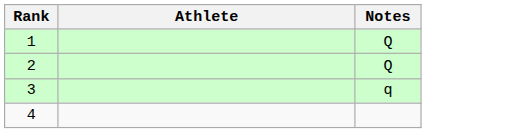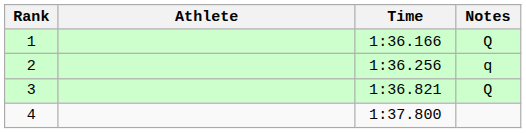 <table class=wikitable style="text-align:center">
 <tr>
 <th width=40>Rank</th>
 <th width=250>Athlete</th>
+<th width=80>Time</th>
 <th width=50>Notes</th>
 </tr>
 <tr bgcolor="ccffcc">
 <td>1</td>
 <td align=left></td>
+<td>1:36.166</td>
 <td>Q</td>
 </tr>
 <tr bgcolor="ccffcc">
 <td>2</td>
 <td align=left></td>
-<td>Q</td>
+<td>1:36.256</td>
+<td>q</td>
 </tr>
 <tr bgcolor="ccffcc">
 <td>3</td>
 <td align=left></td>
-<td>q</td>
+<td>1:36.821</td>
+<td>Q</td>
 </tr>
 <tr>
 <td>4</td>
 <td align=left></td>
+<td>1:37.800</td>
 <td></td>
 </tr>
 </table>
